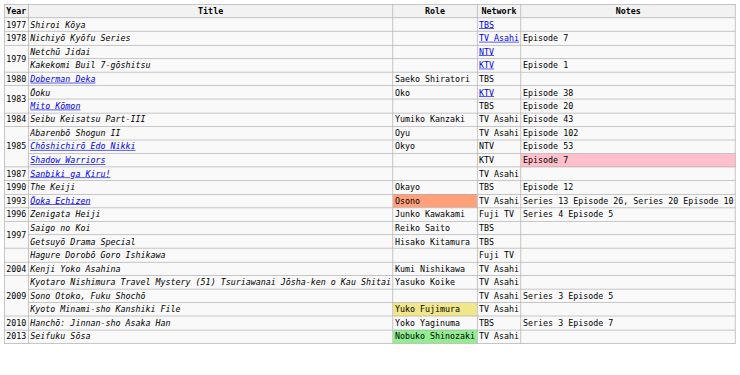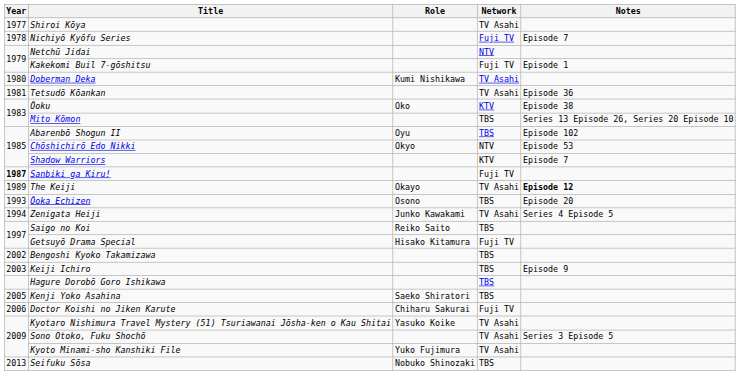 <table class="wikitable">
 <tr>
 <th>Year</th>
 <th>Title</th>
 <th>Role</th>
 <th>Network</th>
 <th>Notes</th>
 </tr>
 <tr>
 <td>1977</td>
 <td><em>Shiroi Kōya</em></td>
 <td></td>
-<td><a href='#'>TBS</a></td>
+<td>TV Asahi</td>
 <td></td>
 </tr>
 <tr>
 <td>1978</td>
 <td><em>Nichiyō Kyōfu Series</em></td>
 <td></td>
-<td><a href='#'>TV Asahi</a></td>
+<td><a href='#'>Fuji TV</a></td>
 <td>Episode 7</td>
 </tr>
 <tr>
 <td rowspan="2">1979</td>
 <td><em>Netchū Jidai</em></td>
 <td></td>
 <td><a href='#'>NTV</a></td>
 <td></td>
 </tr>
 <tr>
 <td><em>Kakekomi Buil 7-gōshitsu</em></td>
 <td></td>
-<td><a href='#'>KTV</a></td>
+<td>Fuji TV</td>
 <td>Episode 1</td>
 </tr>
 <tr>
 <td>1980</td>
 <td><em><a href='#'>Doberman Deka</a></em></td>
-<td>Saeko Shiratori</td>
-<td>TBS</td>
+<td>Kumi Nishikawa</td>
+<td><a href='#'>TV Asahi</a></td>
 <td></td>
+</tr>
+<tr>
+<td>1981</td>
+<td><em>Tetsudō Kōankan</em></td>
+<td></td>
+<td>TV Asahi</td>
+<td>Episode 36</td>
 </tr>
 <tr>
 <td rowspan="2">1983</td>
 <td><em>Ōoku</em></td>
 <td>Oko</td>
 <td><a href='#'>KTV</a></td>
 <td>Episode 38</td>
 </tr>
 <tr>
 <td><em><a href='#'>Mito Kōmon</a></em></td>
 <td></td>
 <td>TBS</td>
-<td>Episode 20</td>
-</tr>
-<tr>
-<td>1984</td>
-<td><em>Seibu Keisatsu Part-III</em></td>
-<td>Yumiko Kanzaki</td>
-<td>TV Asahi</td>
-<td>Episode 43</td>
+<td>Series 13 Episode 26, Series 20 Episode 10</td>
 </tr>
 <tr>
 <td rowspan="3">1985</td>
 <td><em>Abarenbō Shogun II</em></td>
 <td>Oyu</td>
-<td>TV Asahi</td>
+<td><a href='#'>TBS</a></td>
 <td>Episode 102</td>
 </tr>
 <tr>
 <td><em><a href='#'>Chōshichirō Edo Nikki</a></em></td>
 <td>Okyo</td>
 <td>NTV</td>
 <td>Episode 53</td>
 </tr>
 <tr>
 <td><em><a href='#'>Shadow Warriors</a></em></td>
 <td></td>
 <td>KTV</td>
-<td style="background: pink;">Episode 7</td>
+<td>Episode 7</td>
 </tr>
 <tr>
-<td>1987</td>
+<td><strong>1987</strong></td>
 <td><em><a href='#'>Sanbiki ga Kiru!</a></em></td>
 <td></td>
-<td>TV Asahi</td>
+<td>Fuji TV</td>
 <td></td>
 </tr>
 <tr>
-<td>1990</td>
+<td>1989</td>
 <td><em>The Keiji</em></td>
 <td>Okayo</td>
-<td>TBS</td>
-<td>Episode 12</td>
+<td>TV Asahi</td>
+<td><strong>Episode 12</strong></td>
 </tr>
 <tr>
 <td>1993</td>
 <td><em><a href='#'>Ōoka Echizen</a></em></td>
-<td style="background: lightsalmon;">Osono</td>
-<td>TV Asahi</td>
-<td>Series 13 Episode 26, Series 20 Episode 10</td>
+<td>Osono</td>
+<td>TBS</td>
+<td>Episode 20</td>
 </tr>
 <tr>
-<td>1996</td>
+<td>1994</td>
 <td><em>Zenigata Heiji</em></td>
 <td>Junko Kawakami</td>
-<td>Fuji TV</td>
+<td>TV Asahi</td>
 <td>Series 4 Episode 5</td>
 </tr>
 <tr>
 <td rowspan="2">1997</td>
 <td><em>Saigo no Koi</em></td>
 <td>Reiko Saito</td>
 <td>TBS</td>
 <td></td>
 </tr>
 <tr>
 <td><em>Getsuyō Drama Special</em></td>
 <td>Hisako Kitamura</td>
+<td>Fuji TV</td>
+<td></td>
+</tr>
+<tr>
+<td>2002</td>
+<td><em>Bengoshi Kyoko Takamizawa</em></td>
+<td></td>
 <td>TBS</td>
 <td></td>
+</tr>
+<tr>
+<td>2003</td>
+<td><em>Keiji Ichiro</em></td>
+<td></td>
+<td>TBS</td>
+<td>Episode 9</td>
 </tr>
 <tr>
 <td></td>
 <td><em>Hagure Dorobō Goro Ishikawa</em></td>
 <td></td>
-<td>Fuji TV</td>
+<td><a href='#'>TBS</a></td>
 <td></td>
 </tr>
 <tr>
-<td>2004</td>
+<td>2005</td>
 <td><em>Kenji Yoko Asahina</em></td>
-<td>Kumi Nishikawa</td>
-<td>TV Asahi</td>
+<td>Saeko Shiratori</td>
+<td>TBS</td>
+<td></td>
+</tr>
+<tr>
+<td>2006</td>
+<td><em>Doctor Koishi no Jiken Karute</em></td>
+<td>Chiharu Sakurai</td>
+<td>Fuji TV</td>
 <td></td>
 </tr>
 <tr>
 <td rowspan="3">2009</td>
 <td><em>Kyotaro Nishimura Travel Mystery (51) Tsuriawanai Jōsha-ken o Kau Shitai</em></td>
 <td>Yasuko Koike</td>
 <td>TV Asahi</td>
 <td></td>
 </tr>
 <tr>
 <td><em>Sono Otoko, Fuku Shochō</em></td>
 <td></td>
 <td>TV Asahi</td>
 <td>Series 3 Episode 5</td>
 </tr>
 <tr>
 <td><em>Kyoto Minami-sho Kanshiki File</em></td>
-<td style="background: khaki;">Yuko Fujimura</td>
+<td>Yuko Fujimura</td>
 <td>TV Asahi</td>
 <td></td>
 </tr>
 <tr>
-<td>2010</td>
-<td><em>Hanchō: Jinnan-sho Asaka Han</em></td>
-<td>Yoko Yaginuma</td>
-<td>TBS</td>
-<td>Series 3 Episode 7</td>
-</tr>
-<tr>
 <td>2013</td>
 <td><em>Seifuku Sōsa</em></td>
-<td style="background: lightgreen;">Nobuko Shinozaki</td>
-<td>TV Asahi</td>
+<td>Nobuko Shinozaki</td>
+<td>TBS</td>
 <td></td>
 </tr>
 </table>
